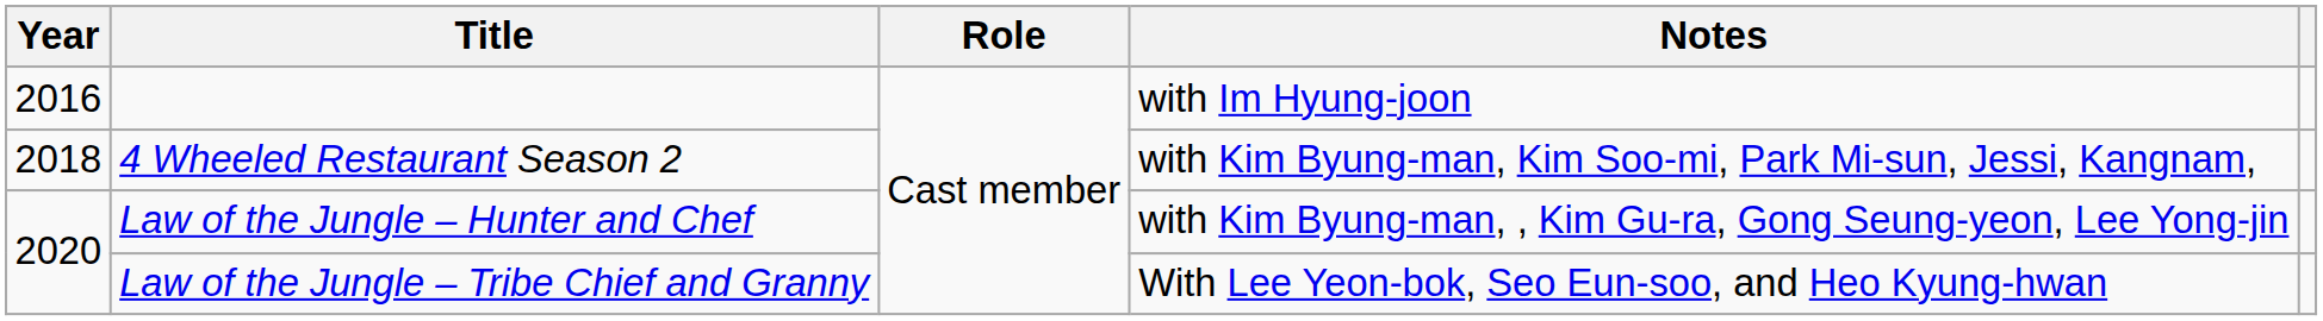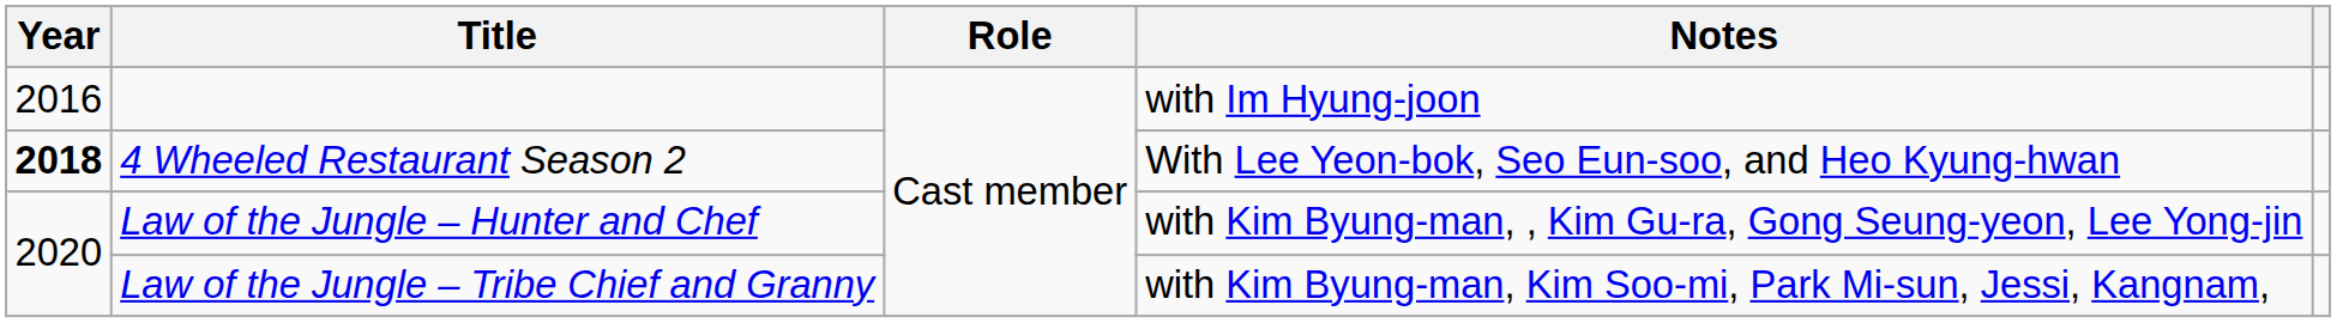 <table class="wikitable">
 <tr>
 <th>Year</th>
 <th>Title</th>
 <th>Role</th>
 <th>Notes</th>
 <th scope="col" class="unsortable"></th>
 </tr>
 <tr>
 <td>2016</td>
 <td><em></em></td>
 <td rowspan=4>Cast member</td>
 <td>with <a href='#'>Im Hyung-joon</a></td>
 <td></td>
 </tr>
 <tr>
-<td>2018</td>
+<td><strong>2018</strong></td>
 <td><em><a href='#'>4 Wheeled Restaurant</a> Season 2</em></td>
-<td>with <a href='#'>Kim Byung-man</a>, <a href='#'>Kim Soo-mi</a>, <a href='#'>Park Mi-sun</a>, <a href='#'>Jessi</a>, <a href='#'>Kangnam</a>, </td>
+<td>With <a href='#'>Lee Yeon-bok</a>, <a href='#'>Seo Eun-soo</a>, and <a href='#'>Heo Kyung-hwan</a></td>
 <td></td>
 </tr>
 <tr>
 <td rowspan=2>2020</td>
 <td><em><a href='#'>Law of the Jungle – Hunter and Chef</a></em></td>
 <td>with <a href='#'>Kim Byung-man</a>, , <a href='#'>Kim Gu-ra</a>, <a href='#'>Gong Seung-yeon</a>, <a href='#'>Lee Yong-jin</a></td>
 <td></td>
 </tr>
 <tr>
 <td><em><a href='#'>Law of the Jungle – Tribe Chief and Granny</a></em></td>
-<td>With <a href='#'>Lee Yeon-bok</a>, <a href='#'>Seo Eun-soo</a>, and <a href='#'>Heo Kyung-hwan</a></td>
+<td>with <a href='#'>Kim Byung-man</a>, <a href='#'>Kim Soo-mi</a>, <a href='#'>Park Mi-sun</a>, <a href='#'>Jessi</a>, <a href='#'>Kangnam</a>, </td>
 <td></td>
 </tr>
 </table>
